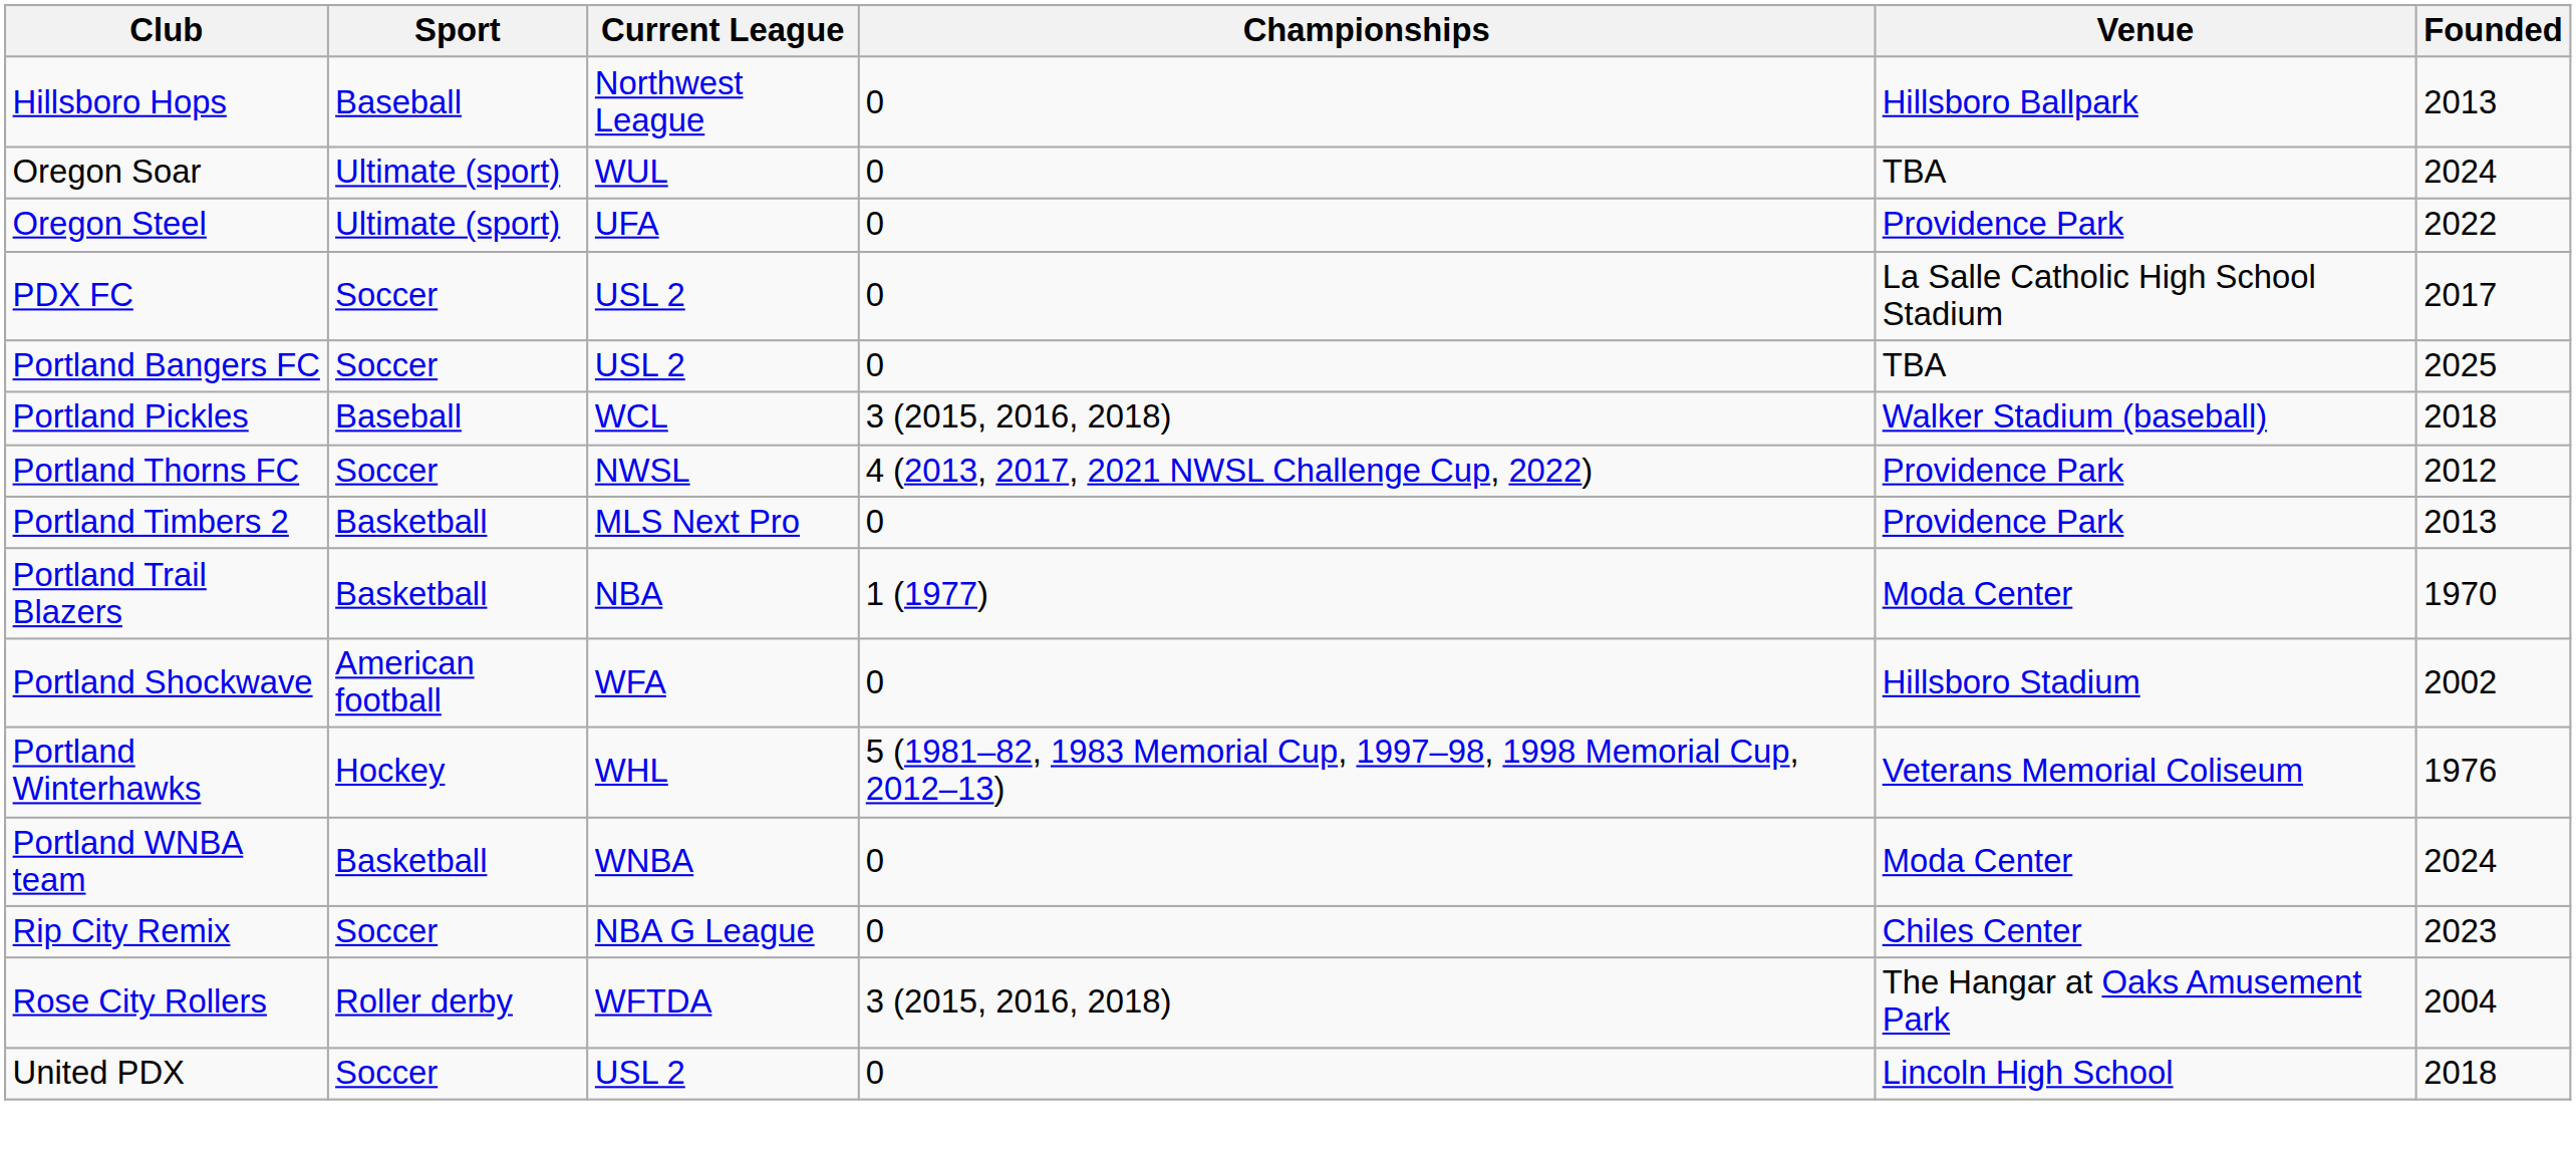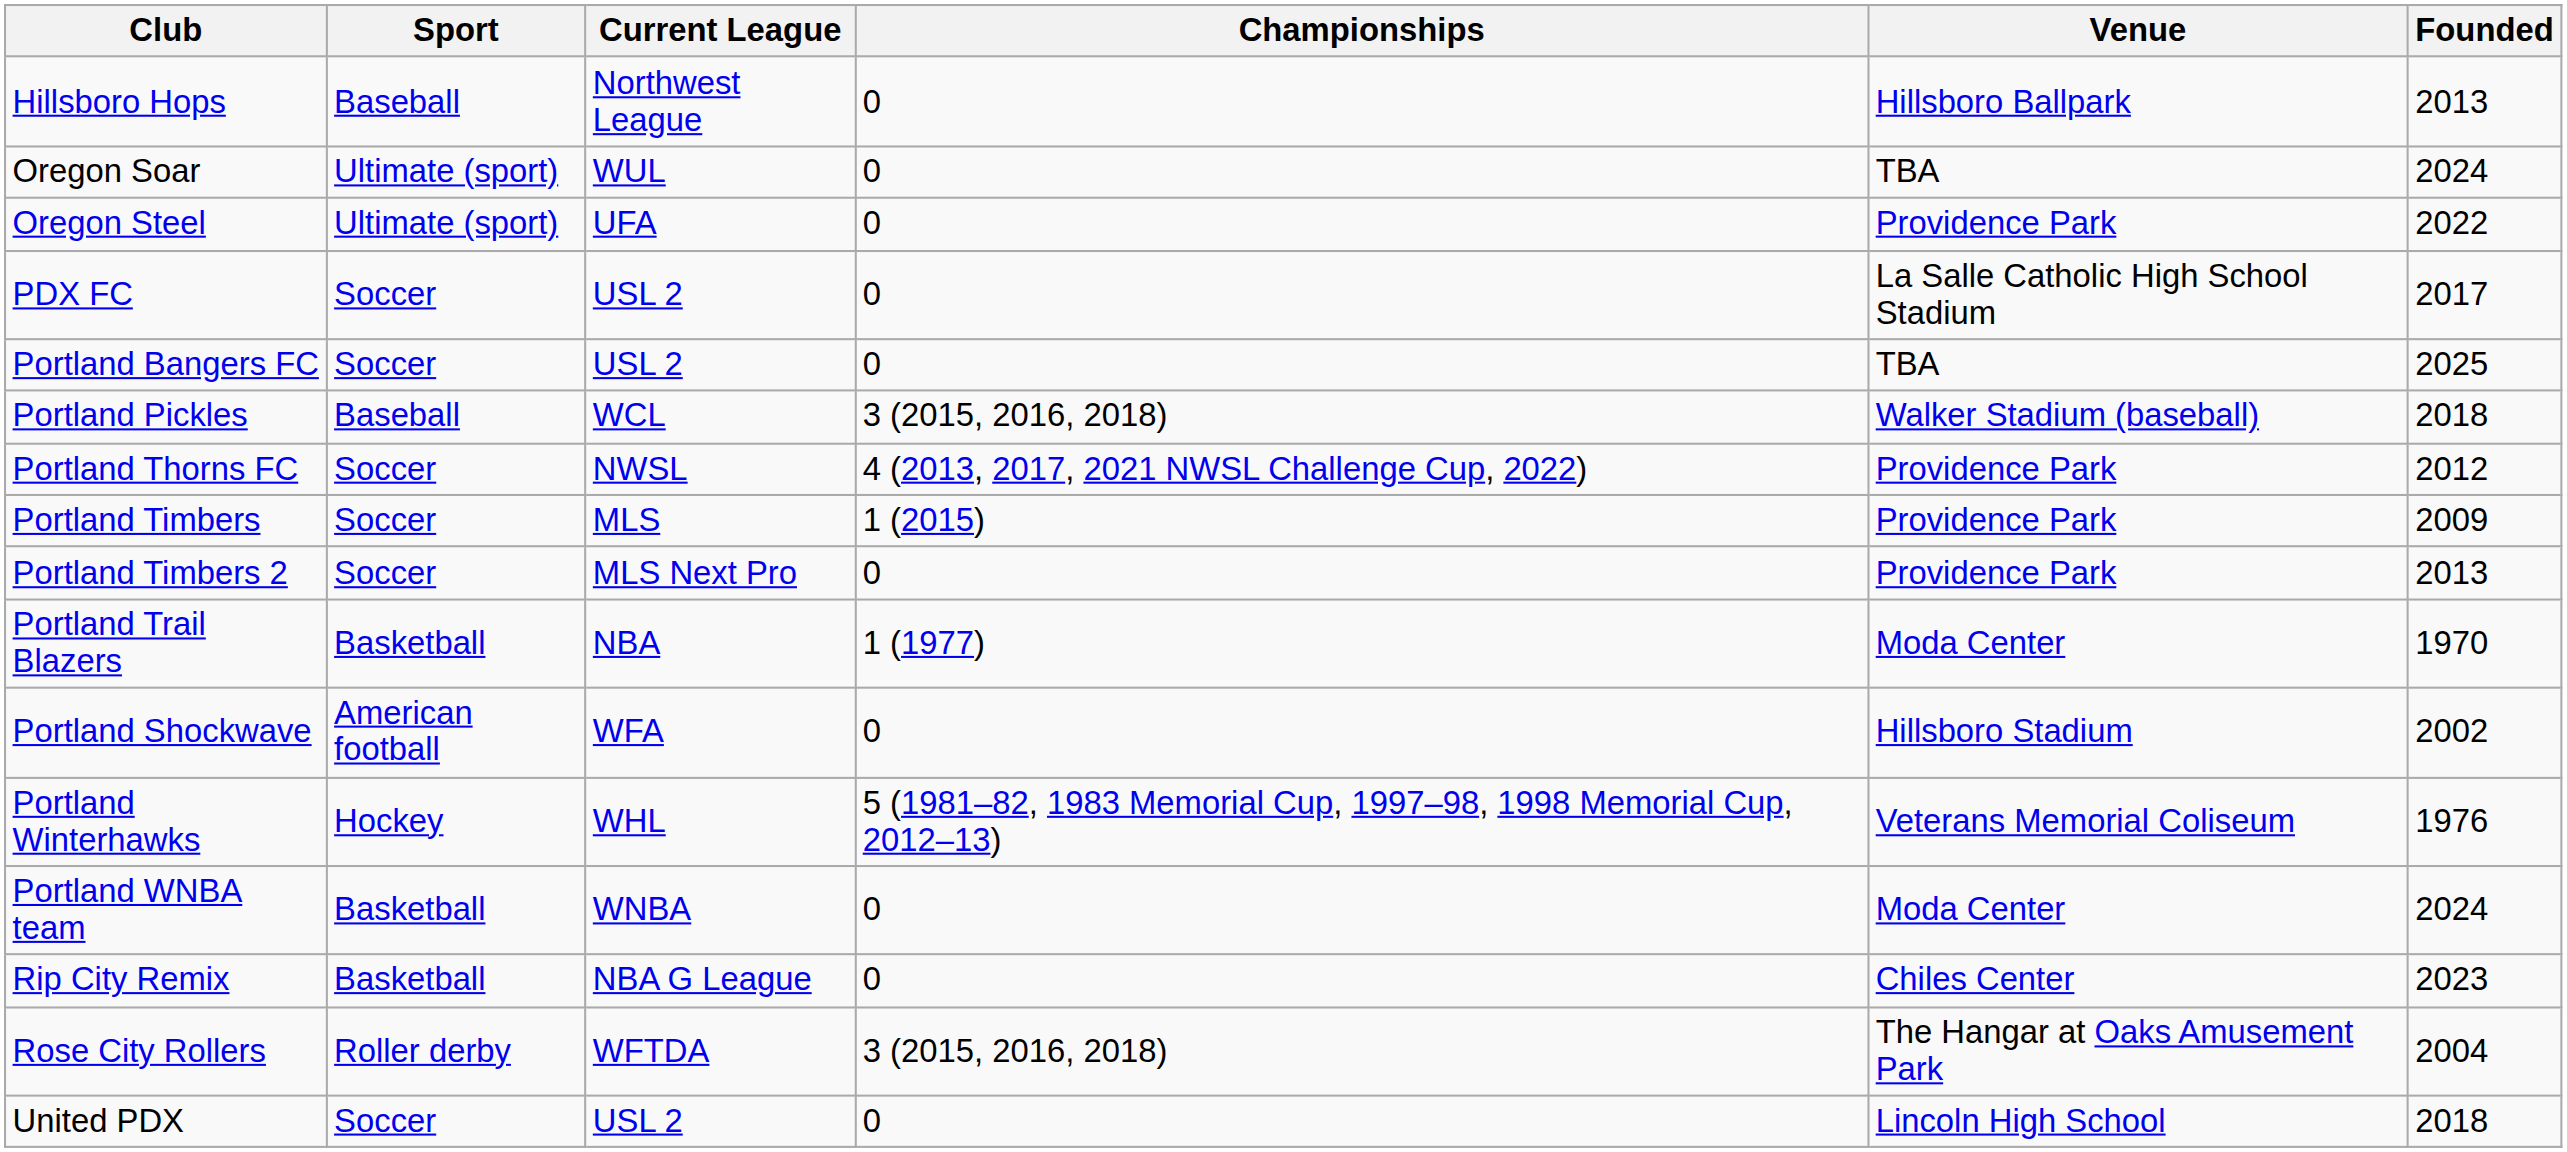 <table class="wikitable sortable">
 <tr>
 <th>Club</th>
 <th>Sport</th>
 <th>Current League</th>
 <th>Championships</th>
 <th>Venue</th>
 <th>Founded</th>
 </tr>
 <tr>
 <td><a href='#'>Hillsboro Hops</a></td>
 <td><a href='#'>Baseball</a></td>
 <td><a href='#'>Northwest League</a></td>
 <td>0</td>
 <td><a href='#'>Hillsboro Ballpark</a></td>
 <td>2013</td>
 </tr>
 <tr>
 <td>Oregon Soar</td>
 <td><a href='#'>Ultimate (sport)</a></td>
 <td><a href='#'>WUL</a></td>
 <td>0</td>
 <td>TBA</td>
 <td>2024</td>
 </tr>
 <tr>
 <td><a href='#'>Oregon Steel</a></td>
 <td><a href='#'>Ultimate (sport)</a></td>
 <td><a href='#'>UFA</a></td>
 <td>0</td>
 <td><a href='#'>Providence Park</a></td>
 <td>2022</td>
 </tr>
 <tr>
 <td><a href='#'>PDX FC</a></td>
 <td><a href='#'>Soccer</a></td>
 <td><a href='#'>USL 2</a></td>
 <td>0</td>
 <td>La Salle Catholic High School Stadium</td>
 <td>2017</td>
 </tr>
 <tr>
 <td><a href='#'>Portland Bangers FC</a></td>
 <td><a href='#'>Soccer</a></td>
 <td><a href='#'>USL 2</a></td>
 <td>0</td>
 <td>TBA</td>
 <td>2025</td>
 </tr>
 <tr>
 <td><a href='#'>Portland Pickles</a></td>
 <td><a href='#'>Baseball</a></td>
 <td><a href='#'>WCL</a></td>
 <td>3 (2015, 2016, 2018)</td>
 <td><a href='#'>Walker Stadium (baseball)</a></td>
 <td>2018</td>
 </tr>
 <tr>
 <td><a href='#'>Portland Thorns FC</a></td>
 <td><a href='#'>Soccer</a></td>
 <td><a href='#'>NWSL</a></td>
 <td>4 (<a href='#'>2013</a>, <a href='#'>2017</a>, <a href='#'>2021 NWSL Challenge Cup</a>, <a href='#'>2022</a>)</td>
 <td><a href='#'>Providence Park</a></td>
 <td>2012</td>
 </tr>
 <tr>
+<td><a href='#'>Portland Timbers</a></td>
+<td><a href='#'>Soccer</a></td>
+<td><a href='#'>MLS</a></td>
+<td>1 (<a href='#'>2015</a>)</td>
+<td><a href='#'>Providence Park</a></td>
+<td>2009</td>
+</tr>
+<tr>
 <td><a href='#'>Portland Timbers 2</a></td>
-<td><a href='#'>Basketball</a></td>
+<td><a href='#'>Soccer</a></td>
 <td><a href='#'>MLS Next Pro</a></td>
 <td>0</td>
 <td><a href='#'>Providence Park</a></td>
 <td>2013</td>
 </tr>
 <tr>
 <td><a href='#'>Portland Trail Blazers</a></td>
 <td><a href='#'>Basketball</a></td>
 <td><a href='#'>NBA</a></td>
 <td>1 (<a href='#'>1977</a>)</td>
 <td><a href='#'>Moda Center</a></td>
 <td>1970</td>
 </tr>
 <tr>
 <td><a href='#'>Portland Shockwave</a></td>
 <td><a href='#'>American football</a></td>
 <td><a href='#'>WFA</a></td>
 <td>0</td>
 <td><a href='#'>Hillsboro Stadium</a></td>
 <td>2002</td>
 </tr>
 <tr>
 <td><a href='#'>Portland Winterhawks</a></td>
 <td><a href='#'>Hockey</a></td>
 <td><a href='#'>WHL</a></td>
 <td>5 (<a href='#'>1981–82</a>, <a href='#'>1983 Memorial Cup</a>, <a href='#'>1997–98</a>, <a href='#'>1998 Memorial Cup</a>, <a href='#'>2012–13</a>)</td>
 <td><a href='#'>Veterans Memorial Coliseum</a></td>
 <td>1976</td>
 </tr>
 <tr>
 <td><a href='#'>Portland WNBA team</a></td>
 <td><a href='#'>Basketball</a></td>
 <td><a href='#'>WNBA</a></td>
 <td>0</td>
 <td><a href='#'>Moda Center</a></td>
 <td>2024</td>
 </tr>
 <tr>
 <td><a href='#'>Rip City Remix</a></td>
-<td><a href='#'>Soccer</a></td>
+<td><a href='#'>Basketball</a></td>
 <td><a href='#'>NBA G League</a></td>
 <td>0</td>
 <td><a href='#'>Chiles Center</a></td>
 <td>2023</td>
 </tr>
 <tr>
 <td><a href='#'>Rose City Rollers</a></td>
 <td><a href='#'>Roller derby</a></td>
 <td><a href='#'>WFTDA</a></td>
 <td>3 (2015, 2016, 2018)</td>
 <td>The Hangar at <a href='#'>Oaks Amusement Park</a></td>
 <td>2004</td>
 </tr>
 <tr>
 <td>United PDX</td>
 <td><a href='#'>Soccer</a></td>
 <td><a href='#'>USL 2</a></td>
 <td>0</td>
 <td><a href='#'>Lincoln High School</a></td>
 <td>2018</td>
 </tr>
 </table>
